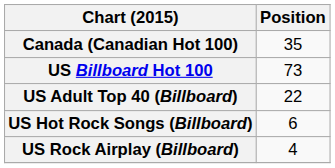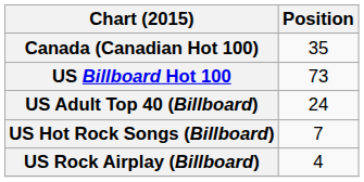 <table class="wikitable sortable plainrowheaders" style="text-align:center">
 <tr>
 <th scope="col">Chart (2015)</th>
 <th scope="col">Position</th>
 </tr>
 <tr>
 <th scope="row">Canada (Canadian Hot 100)</th>
 <td>35</td>
 </tr>
 <tr>
 <th scope="row">US <a href='#'><em>Billboard</em> Hot 100</a></th>
 <td>73</td>
 </tr>
 <tr>
 <th scope="row">US Adult Top 40 (<em>Billboard</em>)</th>
-<td>22</td>
+<td>24</td>
 </tr>
 <tr>
 <th scope="row">US Hot Rock Songs (<em>Billboard</em>)</th>
-<td>6</td>
+<td>7</td>
 </tr>
 <tr>
 <th scope="row">US Rock Airplay (<em>Billboard</em>)</th>
 <td>4</td>
 </tr>
 <tr>
 </tr>
 </table>
